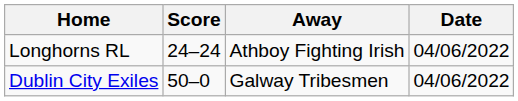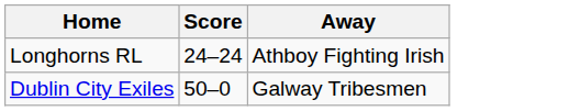 <table class="wikitable">
 <tr>
 <th>Home</th>
 <th>Score</th>
 <th>Away</th>
-<th>Date</th>
 </tr>
 <tr>
 <td> Longhorns RL</td>
 <td>24–24</td>
 <td> Athboy Fighting Irish</td>
-<td>04/06/2022</td>
 </tr>
 <tr>
 <td> <a href='#'>Dublin City Exiles</a></td>
 <td>50–0</td>
 <td> Galway Tribesmen</td>
-<td>04/06/2022</td>
 </tr>
 </table>
